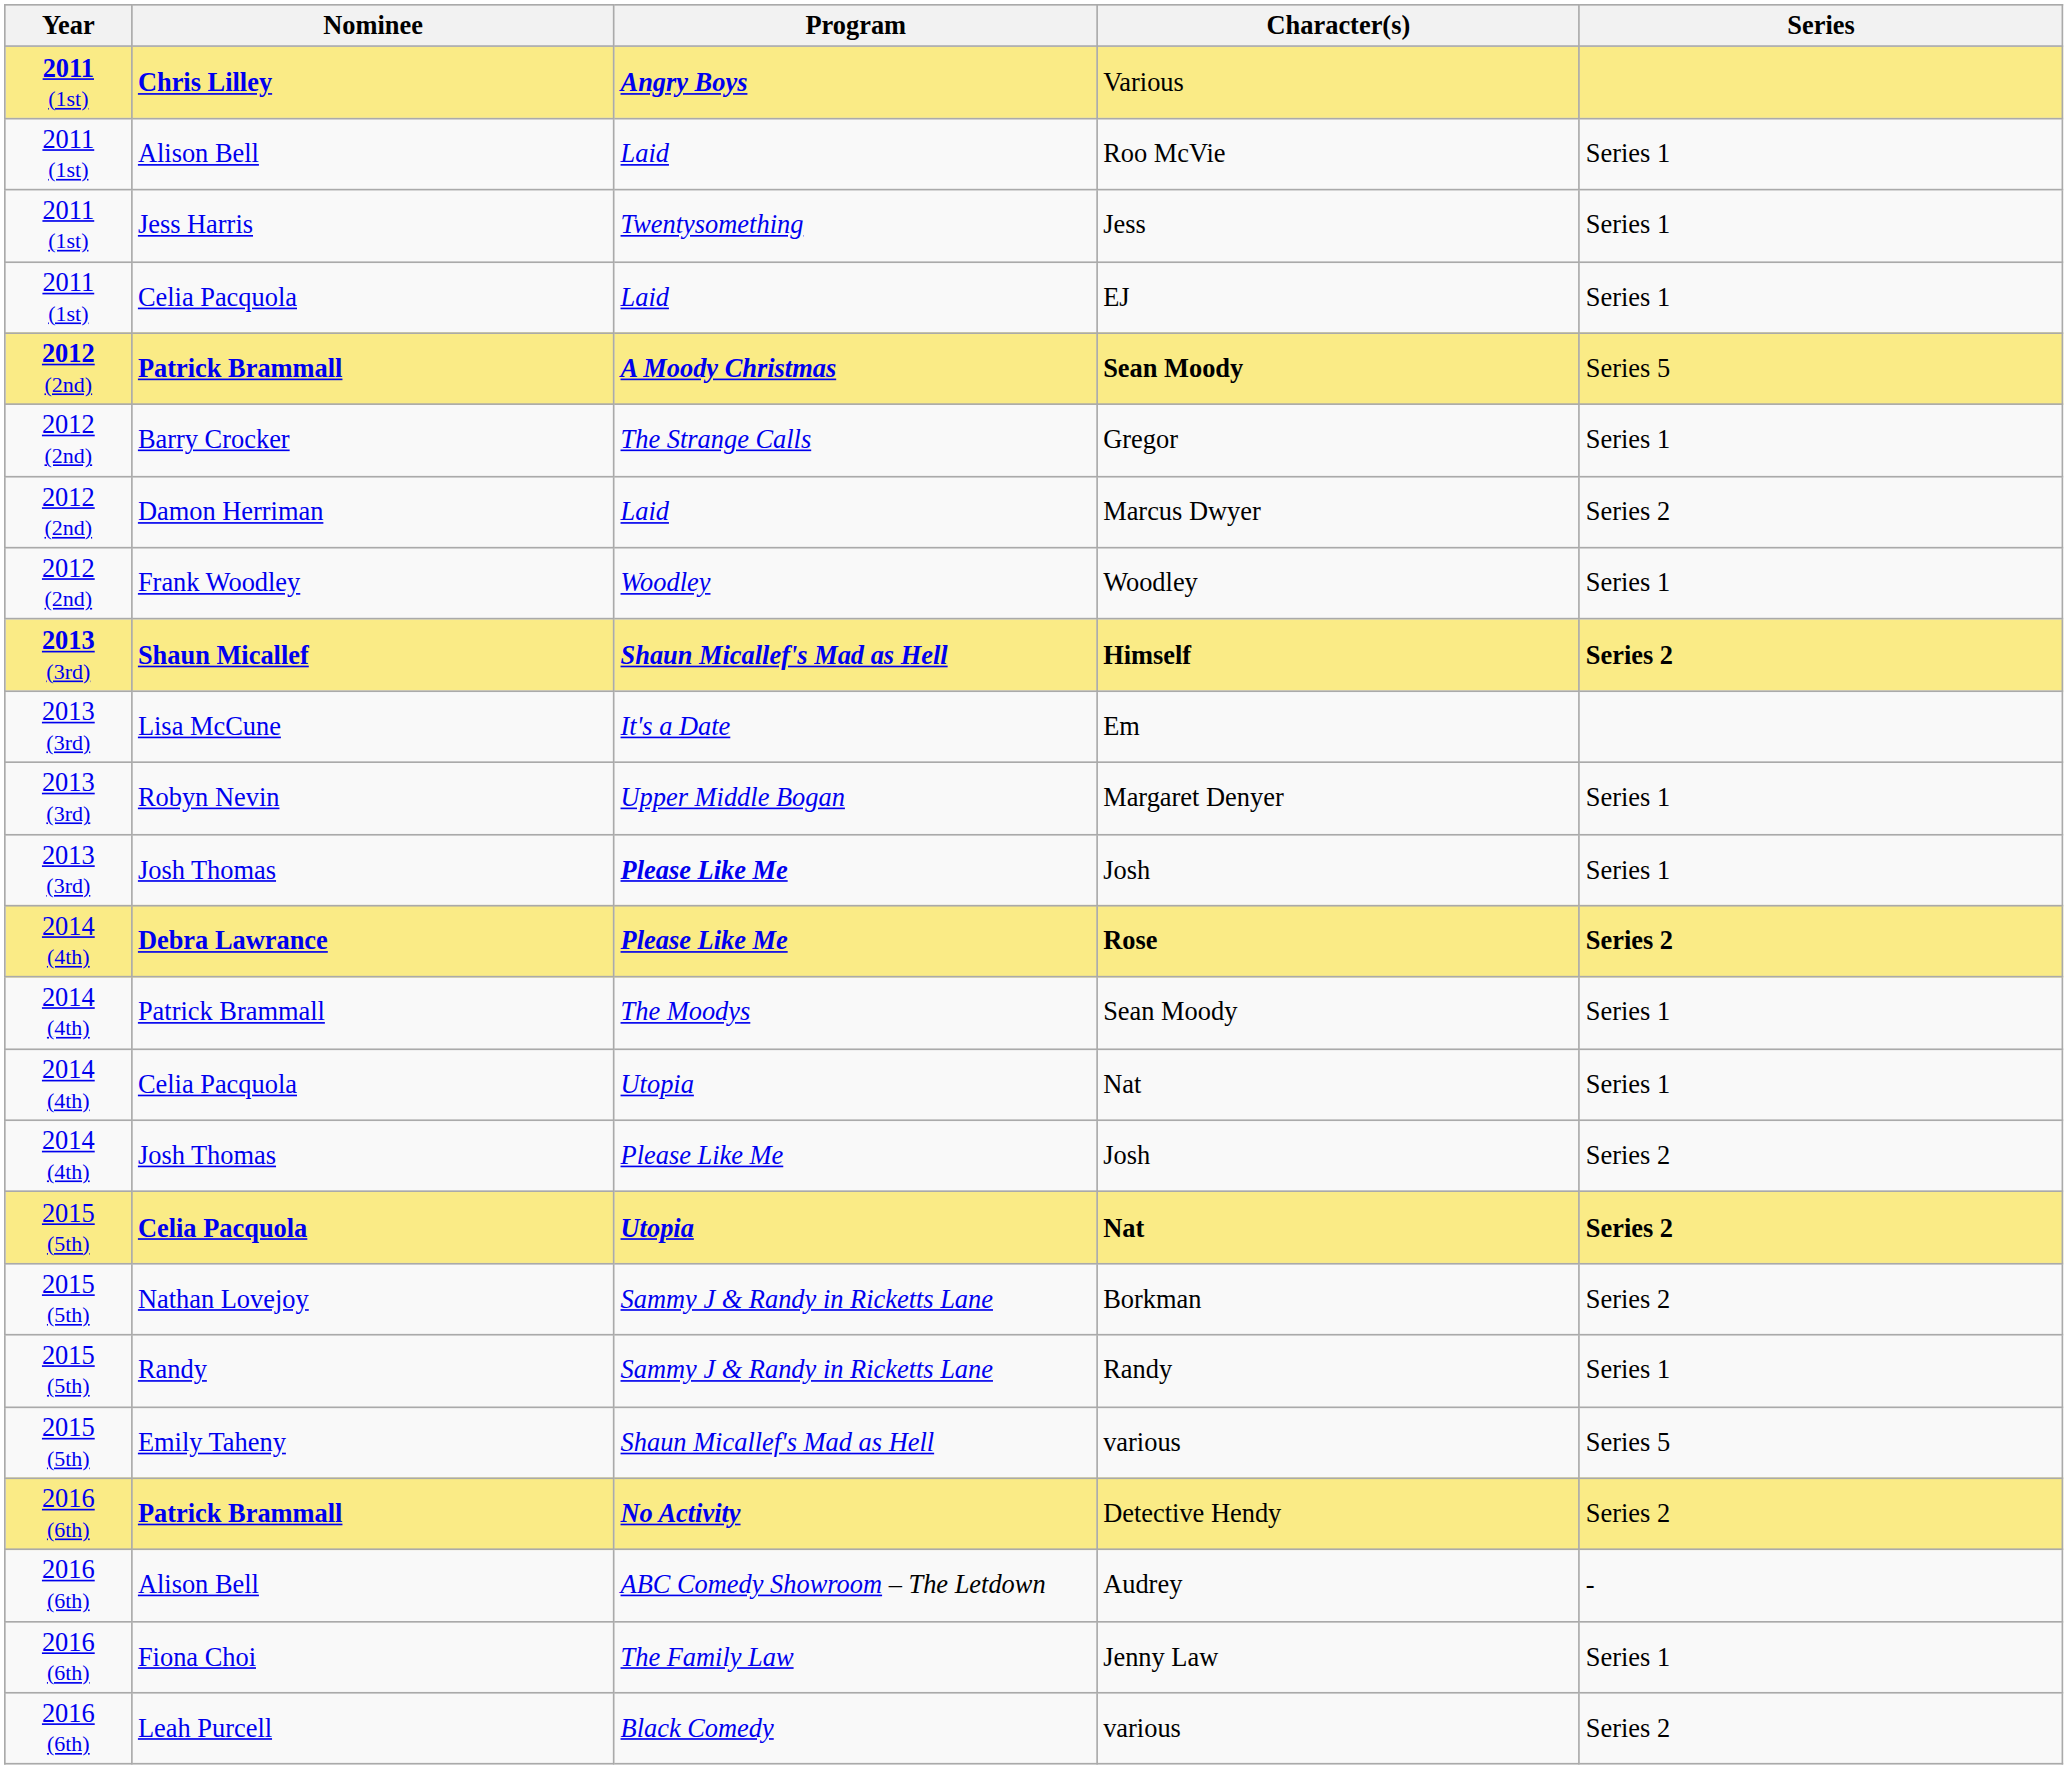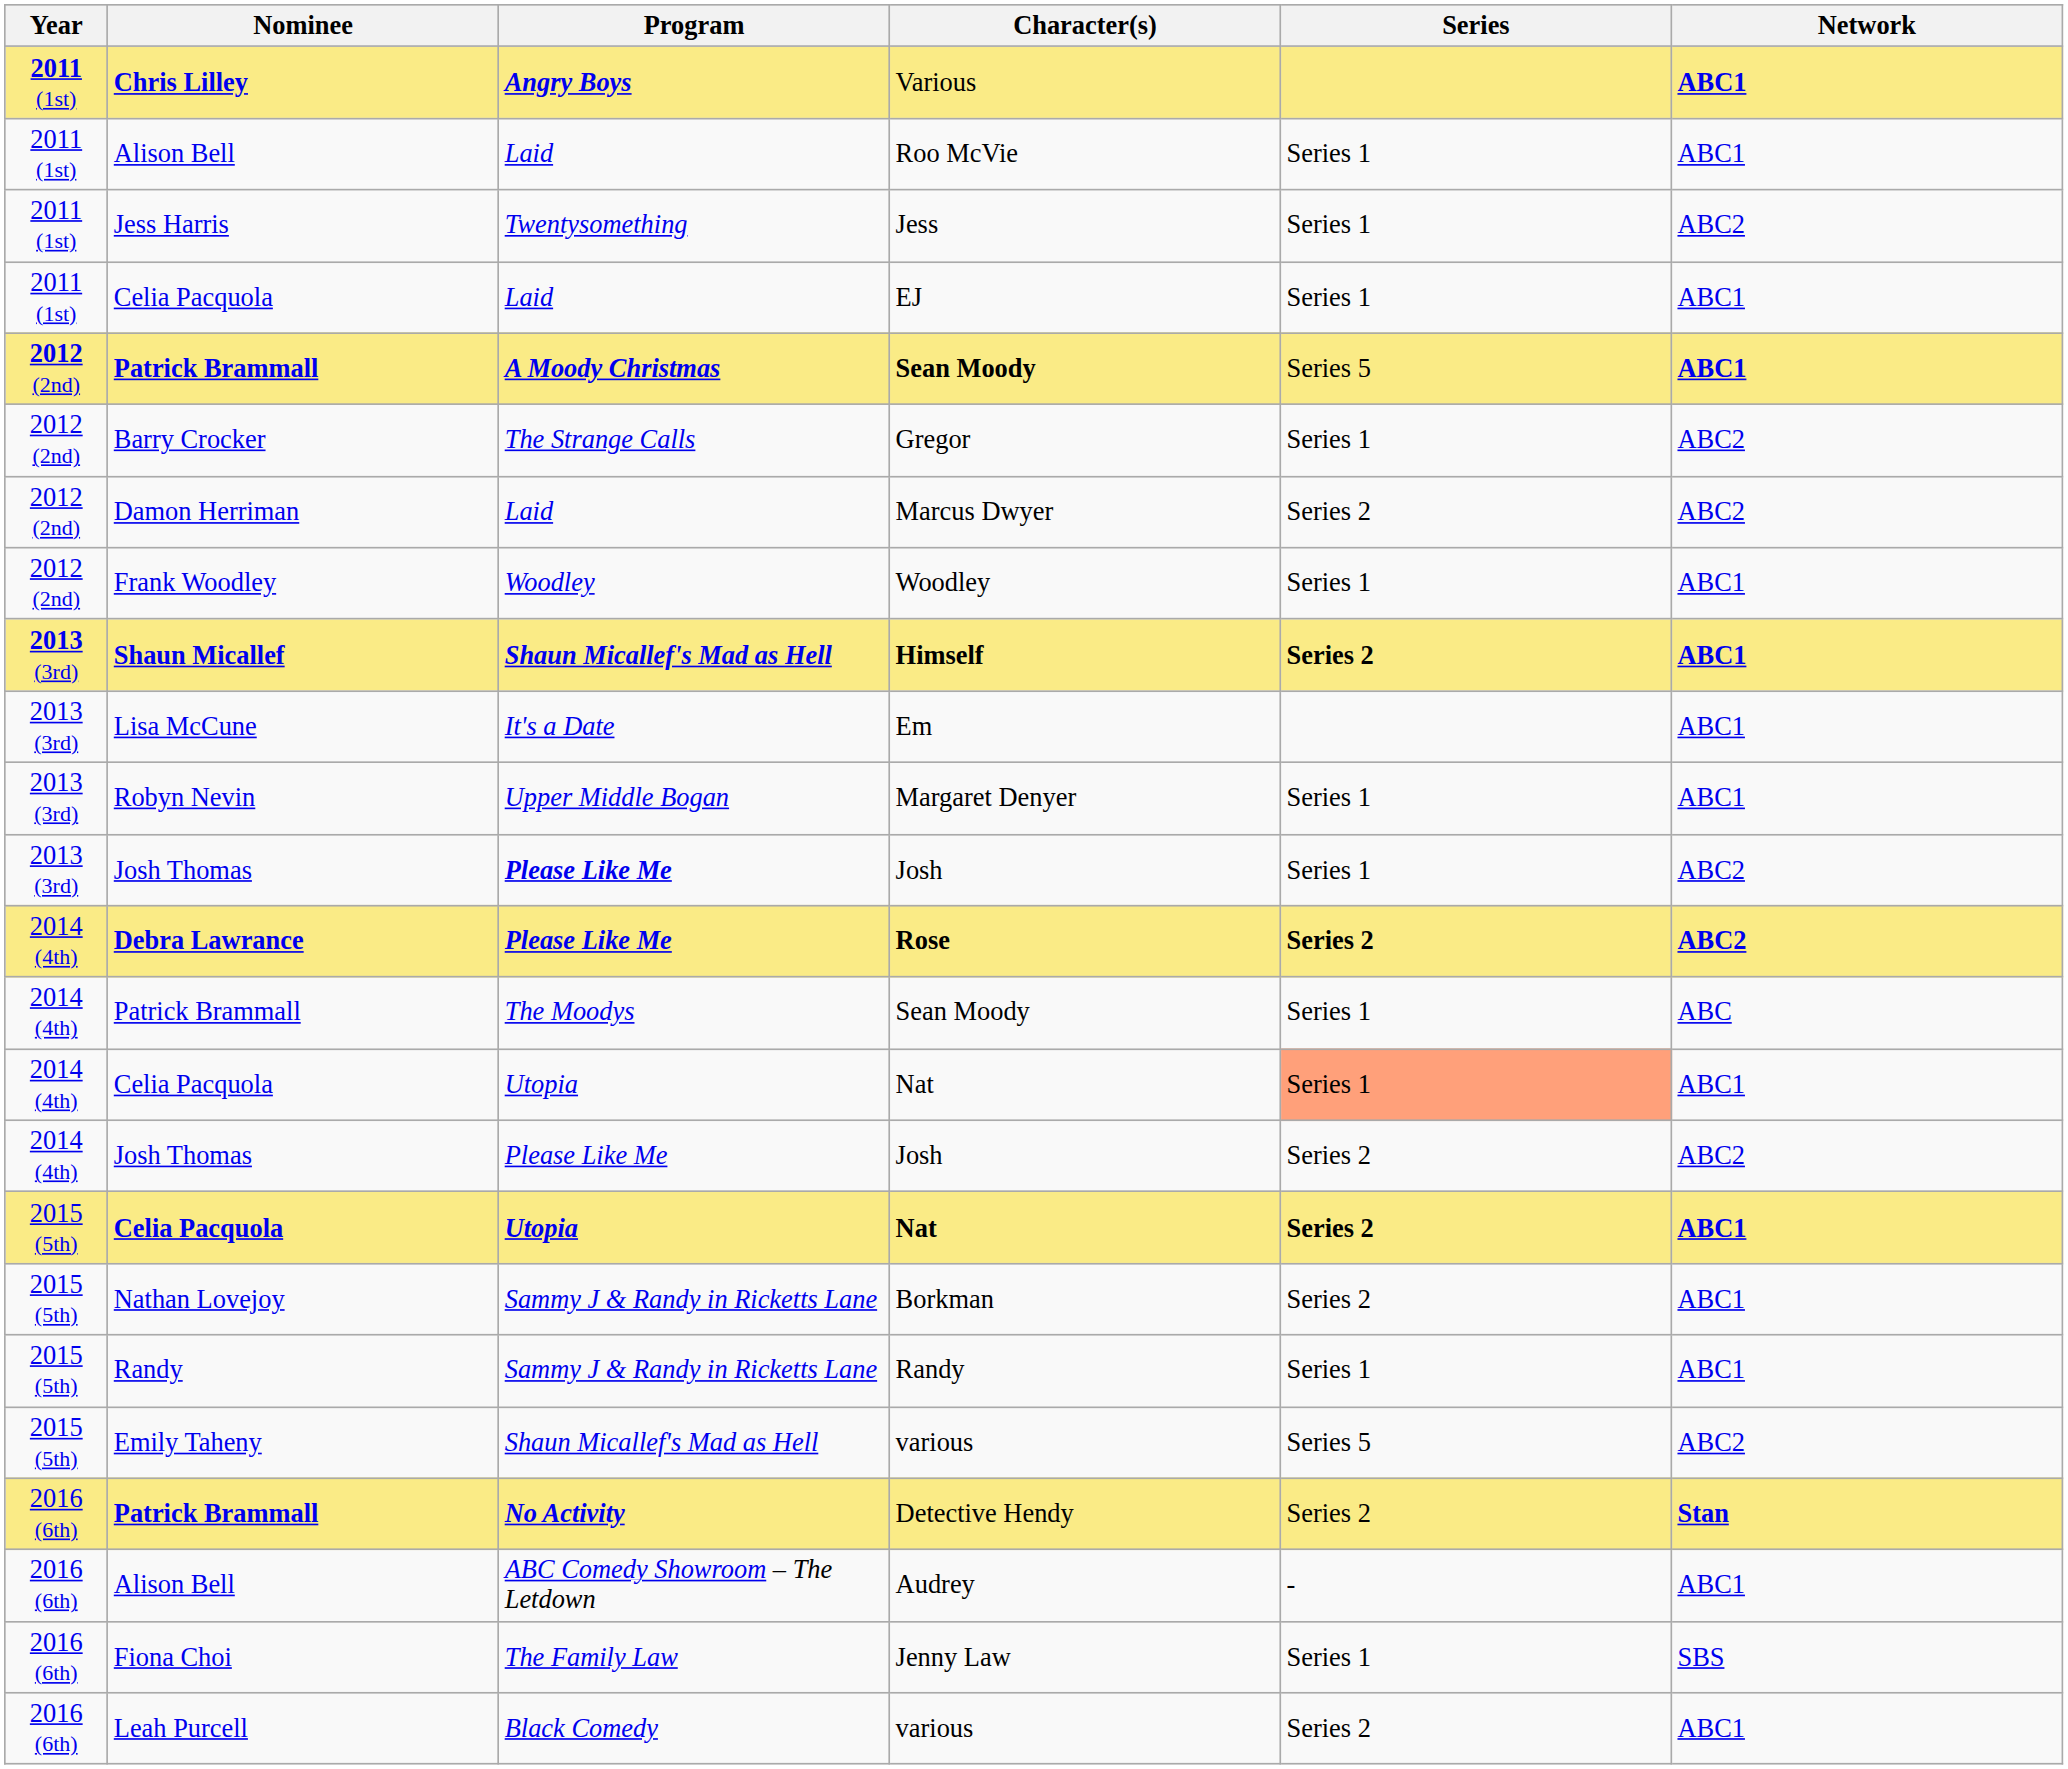 <table class="sortable wikitable">
 <tr>
 <th width="5%">Year</th>
 <th width="19%">Nominee</th>
 <th width="19%">Program</th>
 <th width="19%">Character(s)</th>
 <th width="19%">Series</th>
+<th width="19%">Network</th>
 </tr>
 <tr style="background:#FAEB86">
 <td align="center"><strong><a href='#'>2011</a></strong><br><small><a href='#'>(1st)</a></small></td>
 <td><strong><a href='#'>Chris Lilley</a></strong></td>
 <td><strong><em><a href='#'>Angry Boys</a></em></strong></td>
 <td>Various</td>
 <td></td>
+<td><strong><a href='#'>ABC1</a></strong></td>
 </tr>
 <tr>
 <td align="center"><a href='#'>2011</a><br><small><a href='#'>(1st)</a></small></td>
 <td><a href='#'>Alison Bell</a></td>
 <td><em><a href='#'>Laid</a></em></td>
 <td>Roo McVie</td>
 <td>Series 1</td>
+<td><a href='#'>ABC1</a></td>
 </tr>
 <tr>
 <td align="center"><a href='#'>2011</a><br><small><a href='#'>(1st)</a></small></td>
 <td><a href='#'>Jess Harris</a></td>
 <td><em><a href='#'>Twentysomething</a></em></td>
 <td>Jess</td>
 <td>Series 1</td>
+<td><a href='#'>ABC2</a></td>
 </tr>
 <tr>
 <td align="center"><a href='#'>2011</a><br><small><a href='#'>(1st)</a></small></td>
 <td><a href='#'>Celia Pacquola</a></td>
 <td><em><a href='#'>Laid</a></em></td>
 <td>EJ</td>
 <td>Series 1</td>
+<td><a href='#'>ABC1</a></td>
 </tr>
 <tr style="background:#FAEB86">
 <td align="center"><strong><a href='#'>2012</a></strong><br><small><a href='#'>(2nd)</a></small></td>
 <td><strong><a href='#'>Patrick Brammall</a></strong></td>
 <td><strong><em><a href='#'>A Moody Christmas</a></em></strong></td>
 <td><strong>Sean Moody</strong></td>
 <td>Series 5</td>
+<td><strong><a href='#'>ABC1</a></strong></td>
 </tr>
 <tr>
 <td align="center"><a href='#'>2012</a><br><small><a href='#'>(2nd)</a></small></td>
 <td><a href='#'>Barry Crocker</a></td>
 <td><em><a href='#'>The Strange Calls</a></em></td>
 <td>Gregor</td>
 <td>Series 1</td>
+<td><a href='#'>ABC2</a></td>
 </tr>
 <tr>
 <td align="center"><a href='#'>2012</a><br><small><a href='#'>(2nd)</a></small></td>
 <td><a href='#'>Damon Herriman</a></td>
 <td><em><a href='#'>Laid</a></em></td>
 <td>Marcus Dwyer</td>
 <td>Series 2</td>
+<td><a href='#'>ABC2</a></td>
 </tr>
 <tr>
 <td align="center"><a href='#'>2012</a><br><small><a href='#'>(2nd)</a></small></td>
 <td><a href='#'>Frank Woodley</a></td>
 <td><em><a href='#'>Woodley</a></em></td>
 <td>Woodley</td>
 <td>Series 1</td>
+<td><a href='#'>ABC1</a></td>
 </tr>
 <tr style="background:#FAEB86">
 <td align="center"><strong><a href='#'>2013</a></strong><br><small><a href='#'>(3rd)</a></small></td>
 <td><strong><a href='#'>Shaun Micallef</a></strong></td>
 <td><strong><em><a href='#'>Shaun Micallef's Mad as Hell</a></em></strong></td>
 <td><strong>Himself</strong></td>
 <td><strong>Series 2</strong></td>
+<td><strong><a href='#'>ABC1</a></strong></td>
 </tr>
 <tr>
 <td align="center"><a href='#'>2013</a><br><small><a href='#'>(3rd)</a></small></td>
 <td><a href='#'>Lisa McCune</a></td>
 <td><em><a href='#'>It's a Date</a></em></td>
 <td>Em</td>
 <td></td>
+<td><a href='#'>ABC1</a></td>
 </tr>
 <tr>
 <td align="center"><a href='#'>2013</a><br><small><a href='#'>(3rd)</a></small></td>
 <td><a href='#'>Robyn Nevin</a></td>
 <td><em><a href='#'>Upper Middle Bogan</a></em></td>
 <td>Margaret Denyer</td>
 <td>Series 1</td>
+<td><a href='#'>ABC1</a></td>
 </tr>
 <tr>
 <td align="center"><a href='#'>2013</a><br><small><a href='#'>(3rd)</a></small></td>
 <td><a href='#'>Josh Thomas</a></td>
 <td><strong><em><a href='#'>Please Like Me</a></em></strong></td>
 <td>Josh</td>
 <td>Series 1</td>
+<td><a href='#'>ABC2</a></td>
 </tr>
 <tr style="background:#FAEB86">
 <td align="center"><a href='#'>2014</a><br><small><a href='#'>(4th)</a></small></td>
 <td><strong><a href='#'>Debra Lawrance</a></strong></td>
 <td><strong><em><a href='#'>Please Like Me</a></em></strong></td>
 <td><strong>Rose</strong></td>
 <td><strong>Series 2</strong></td>
+<td><strong><a href='#'>ABC2</a></strong></td>
 </tr>
 <tr>
 <td align="center"><a href='#'>2014</a><br><small><a href='#'>(4th)</a></small></td>
 <td><a href='#'>Patrick Brammall</a></td>
 <td><em><a href='#'>The Moodys</a></em></td>
 <td>Sean Moody</td>
 <td>Series 1</td>
+<td><a href='#'>ABC</a></td>
 </tr>
 <tr>
 <td align="center"><a href='#'>2014</a><br><small><a href='#'>(4th)</a></small></td>
 <td><a href='#'>Celia Pacquola</a></td>
 <td><em><a href='#'>Utopia</a></em></td>
 <td>Nat</td>
-<td>Series 1</td>
+<td style="background: lightsalmon;">Series 1</td>
+<td><a href='#'>ABC1</a></td>
 </tr>
 <tr>
 <td align="center"><a href='#'>2014</a><br><small><a href='#'>(4th)</a></small></td>
 <td><a href='#'>Josh Thomas</a></td>
 <td><em><a href='#'>Please Like Me</a></em></td>
 <td>Josh</td>
 <td>Series 2</td>
+<td><a href='#'>ABC2</a></td>
 </tr>
 <tr style="background:#FAEB86">
 <td align="center"><a href='#'>2015</a><br><small><a href='#'>(5th)</a></small></td>
 <td><strong><a href='#'>Celia Pacquola</a></strong></td>
 <td><strong><em><a href='#'>Utopia</a></em></strong></td>
 <td><strong>Nat</strong></td>
 <td><strong>Series 2</strong></td>
+<td><strong><a href='#'>ABC1</a></strong></td>
 </tr>
 <tr>
 <td align="center"><a href='#'>2015</a><br><small><a href='#'>(5th)</a></small></td>
 <td><a href='#'>Nathan Lovejoy</a></td>
 <td><em><a href='#'>Sammy J & Randy in Ricketts Lane</a></em></td>
 <td>Borkman</td>
 <td>Series 2</td>
+<td><a href='#'>ABC1</a></td>
 </tr>
 <tr>
 <td align="center"><a href='#'>2015</a><br><small><a href='#'>(5th)</a></small></td>
 <td><a href='#'>Randy</a></td>
 <td><em><a href='#'>Sammy J & Randy in Ricketts Lane</a></em></td>
 <td>Randy</td>
 <td>Series 1</td>
+<td><a href='#'>ABC1</a></td>
 </tr>
 <tr>
 <td align="center"><a href='#'>2015</a><br><small><a href='#'>(5th)</a></small></td>
 <td><a href='#'>Emily Taheny</a></td>
 <td><em><a href='#'>Shaun Micallef's Mad as Hell</a></em></td>
 <td>various</td>
 <td>Series 5</td>
+<td><a href='#'>ABC2</a></td>
 </tr>
 <tr style="background:#FAEB86">
 <td align="center"><a href='#'>2016</a><br><small><a href='#'>(6th)</a></small></td>
 <td><strong><a href='#'>Patrick Brammall</a></strong></td>
 <td><strong><em><a href='#'>No Activity</a></em></strong></td>
 <td>Detective Hendy</td>
 <td>Series 2</td>
+<td><strong><a href='#'>Stan</a></strong></td>
 </tr>
 <tr>
 <td align="center"><a href='#'>2016</a><br><small><a href='#'>(6th)</a></small></td>
 <td><a href='#'>Alison Bell</a></td>
 <td><em><a href='#'>ABC Comedy Showroom</a> – The Letdown</em></td>
 <td>Audrey</td>
 <td>-</td>
+<td><a href='#'>ABC1</a></td>
 </tr>
 <tr>
 <td align="center"><a href='#'>2016</a><br><small><a href='#'>(6th)</a></small></td>
 <td><a href='#'>Fiona Choi</a></td>
 <td><em><a href='#'>The Family Law</a></em></td>
 <td>Jenny Law</td>
 <td>Series 1</td>
+<td><a href='#'>SBS</a></td>
 </tr>
 <tr>
 <td align="center"><a href='#'>2016</a><br><small><a href='#'>(6th)</a></small></td>
 <td><a href='#'>Leah Purcell</a></td>
 <td><em><a href='#'>Black Comedy</a></em></td>
 <td>various</td>
 <td>Series 2</td>
+<td><a href='#'>ABC1</a></td>
 </tr>
 </table>
